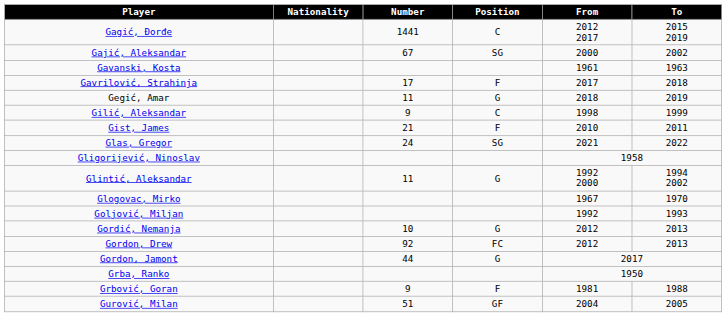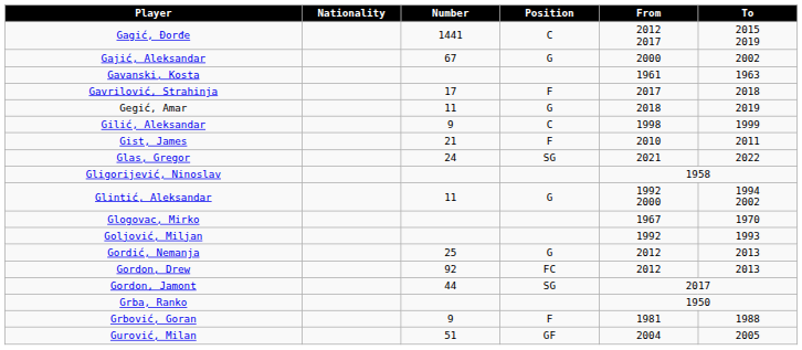 <table class="wikitable" style="text-align:center" width="80%">
 <tr>
 <th style="background:black;color:white;" width="30%">Player</th>
 <th style="background:black;color:white;" width="10%">Nationality</th>
 <th style="background:black;color:white;" width="10%">Number</th>
 <th style="background:black;color:white;" width="10%">Position</th>
 <th style="background:black;color:white;" width="10%">From</th>
 <th style="background:black;color:white;" width="10%">To</th>
 </tr>
 <tr>
 <td><a href='#'>Gagić, Đorđe</a></td>
 <td></td>
 <td>1441</td>
 <td>C</td>
 <td>2012<br>2017</td>
 <td>2015<br>2019</td>
 </tr>
 <tr>
 <td><a href='#'>Gajić, Aleksandar</a></td>
 <td></td>
 <td>67</td>
-<td>SG</td>
+<td>G</td>
 <td>2000</td>
 <td>2002</td>
 </tr>
 <tr>
 <td><a href='#'>Gavanski, Kosta</a></td>
 <td></td>
 <td></td>
 <td></td>
 <td>1961</td>
 <td>1963</td>
 </tr>
 <tr>
 <td><a href='#'>Gavrilović, Strahinja</a></td>
 <td></td>
 <td>17</td>
 <td>F</td>
 <td>2017</td>
 <td>2018</td>
 </tr>
 <tr>
 <td>Gegić, Amar</td>
 <td></td>
 <td>11</td>
 <td>G</td>
 <td>2018</td>
 <td>2019</td>
 </tr>
 <tr>
 <td><a href='#'>Gilić, Aleksandar</a></td>
 <td></td>
 <td>9</td>
 <td>C</td>
 <td>1998</td>
 <td>1999</td>
 </tr>
 <tr>
 <td><a href='#'>Gist, James</a></td>
 <td></td>
 <td>21</td>
 <td>F</td>
 <td>2010</td>
 <td>2011</td>
 </tr>
 <tr>
 <td><a href='#'>Glas, Gregor</a></td>
 <td></td>
 <td>24</td>
 <td>SG</td>
 <td>2021</td>
 <td>2022</td>
 </tr>
 <tr>
 <td><a href='#'>Gligorijević, Ninoslav</a></td>
 <td></td>
 <td></td>
 <td></td>
 <td colspan="2">1958</td>
 </tr>
 <tr>
 <td><a href='#'>Glintić, Aleksandar</a></td>
 <td></td>
 <td>11</td>
 <td>G</td>
 <td>1992<br>2000</td>
 <td>1994<br>2002</td>
 </tr>
 <tr>
 <td><a href='#'>Glogovac, Mirko</a></td>
 <td></td>
 <td></td>
 <td></td>
 <td>1967</td>
 <td>1970</td>
 </tr>
 <tr>
 <td><a href='#'>Goljović, Miljan</a></td>
 <td></td>
 <td></td>
 <td></td>
 <td>1992</td>
 <td>1993</td>
 </tr>
 <tr>
 <td><a href='#'>Gordić, Nemanja</a></td>
 <td></td>
-<td>10</td>
+<td>25</td>
 <td>G</td>
 <td>2012</td>
 <td>2013</td>
 </tr>
 <tr>
 <td><a href='#'>Gordon, Drew</a></td>
 <td></td>
 <td>92</td>
 <td>FC</td>
 <td>2012</td>
 <td>2013</td>
 </tr>
 <tr>
 <td><a href='#'>Gordon, Jamont</a></td>
 <td></td>
 <td>44</td>
-<td>G</td>
+<td>SG</td>
 <td colspan="2">2017</td>
 </tr>
 <tr>
 <td><a href='#'>Grba, Ranko</a></td>
 <td></td>
 <td></td>
 <td></td>
 <td colspan="2">1950</td>
 </tr>
 <tr>
 <td><a href='#'>Grbović, Goran</a></td>
 <td></td>
 <td>9</td>
 <td>F</td>
 <td>1981</td>
 <td>1988</td>
 </tr>
 <tr>
 <td><a href='#'>Gurović, Milan</a></td>
 <td></td>
 <td>51</td>
 <td>GF</td>
 <td>2004</td>
 <td>2005</td>
 </tr>
 </table>
